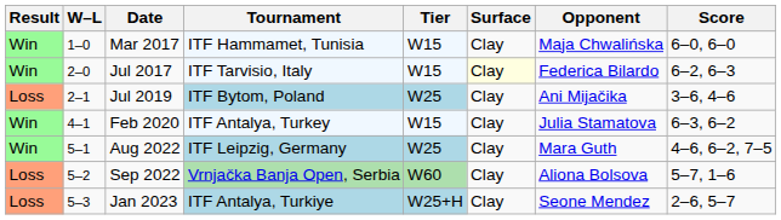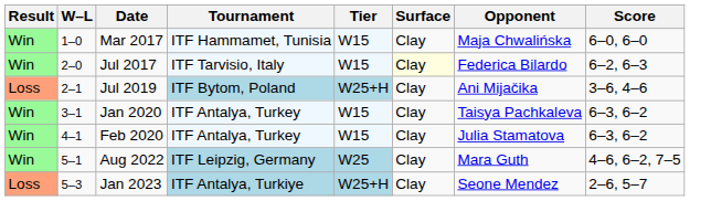 <table class="sortable wikitable">
 <tr>
 <th>Result</th>
 <th class="unsortable">W–L</th>
 <th>Date</th>
 <th>Tournament</th>
 <th>Tier</th>
 <th>Surface</th>
 <th>Opponent</th>
 <th class="unsortable">Score</th>
 </tr>
 <tr>
 <td style="background:#98fb98;">Win</td>
 <td><small>1–0</small></td>
 <td>Mar 2017</td>
 <td style="background:#f0f8ff;">ITF Hammamet, Tunisia</td>
 <td style="background:#f0f8ff;">W15</td>
 <td>Clay</td>
 <td> <a href='#'>Maja Chwalińska</a></td>
 <td>6–0, 6–0</td>
 </tr>
 <tr>
 <td style="background:#98fb98;">Win</td>
 <td><small>2–0</small></td>
 <td>Jul 2017</td>
 <td style="background:#f0f8ff;">ITF Tarvisio, Italy</td>
 <td style="background:#f0f8ff;">W15</td>
 <td style="background: lightyellow;">Clay</td>
 <td> <a href='#'>Federica Bilardo</a></td>
 <td>6–2, 6–3</td>
 </tr>
 <tr>
 <td style="background:#ffa07a;">Loss</td>
 <td><small>2–1</small></td>
 <td>Jul 2019</td>
 <td style="background:lightblue;">ITF Bytom, Poland</td>
-<td style="background:lightblue;">W25</td>
+<td style="background:lightblue;">W25+H</td>
 <td>Clay</td>
 <td> <a href='#'>Ani Mijačika</a></td>
 <td>3–6, 4–6</td>
+</tr>
+<tr>
+<td style="background:#98fb98;">Win</td>
+<td><small>3–1</small></td>
+<td>Jan 2020</td>
+<td style="background:#f0f8ff;">ITF Antalya, Turkey</td>
+<td style="background:#f0f8ff;">W15</td>
+<td>Clay</td>
+<td> <a href='#'>Taisya Pachkaleva</a></td>
+<td>6–3, 6–2</td>
 </tr>
 <tr>
 <td style="background:#98fb98;">Win</td>
 <td><small>4–1</small></td>
 <td>Feb 2020</td>
 <td style="background:#f0f8ff;">ITF Antalya, Turkey</td>
 <td style="background:#f0f8ff;">W15</td>
 <td>Clay</td>
 <td> <a href='#'>Julia Stamatova</a></td>
 <td>6–3, 6–2</td>
 </tr>
 <tr>
 <td style="background:#98fb98;">Win</td>
 <td><small>5–1</small></td>
 <td>Aug 2022</td>
 <td style="background:lightblue;">ITF Leipzig, Germany</td>
 <td style="background:lightblue;">W25</td>
 <td>Clay</td>
 <td> <a href='#'>Mara Guth</a></td>
 <td>4–6, 6–2, 7–5</td>
 </tr>
 <tr>
 <td style="background:#ffa07a;">Loss</td>
-<td><small>5–2</small></td>
-<td>Sep 2022</td>
-<td style="background:#addfad;"><a href='#'>Vrnjačka Banja Open</a>, Serbia</td>
-<td style="background:#addfad;">W60</td>
-<td>Clay</td>
-<td> <a href='#'>Aliona Bolsova</a></td>
-<td>5–7, 1–6</td>
-</tr>
-<tr>
-<td style="background:#ffa07a;">Loss</td>
 <td><small>5–3</small></td>
 <td>Jan 2023</td>
 <td style="background:lightblue;">ITF Antalya, Turkiye</td>
 <td style="background:lightblue;">W25+H</td>
 <td>Clay</td>
 <td> <a href='#'>Seone Mendez</a></td>
 <td>2–6, 5–7</td>
 </tr>
 </table>
